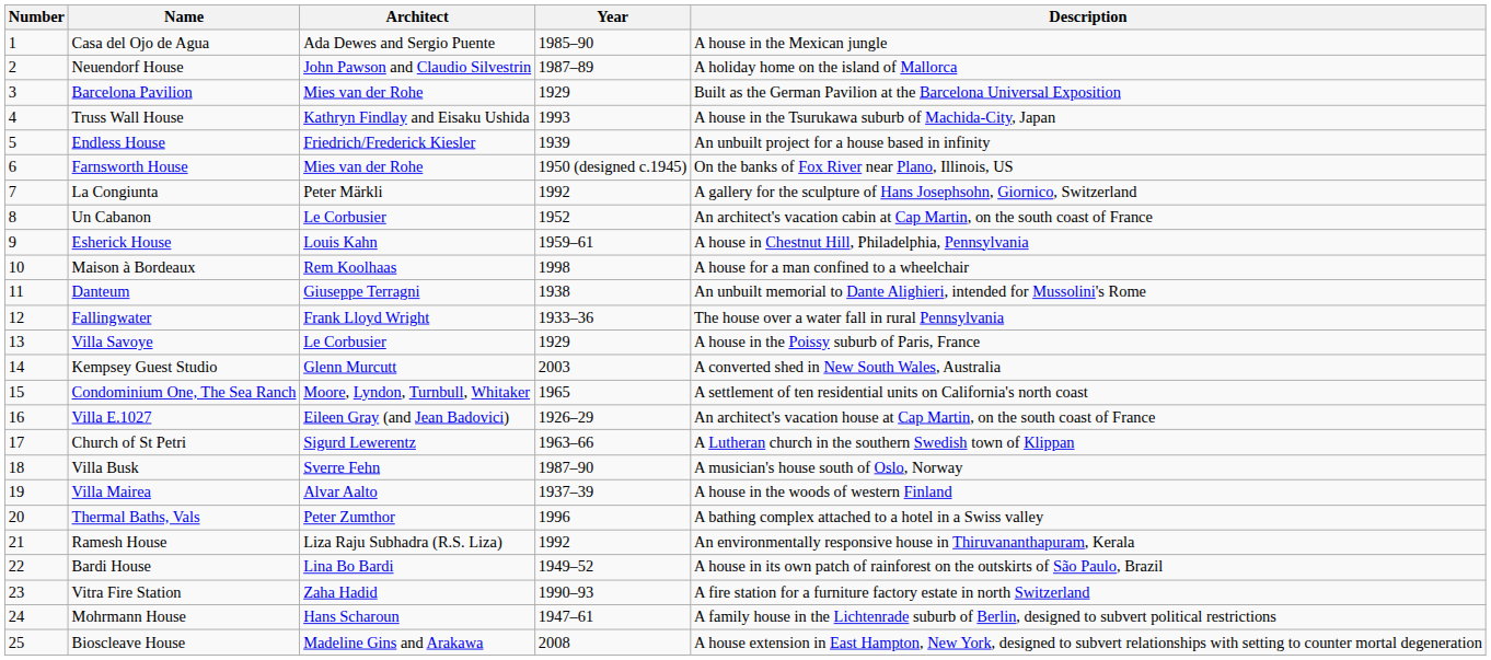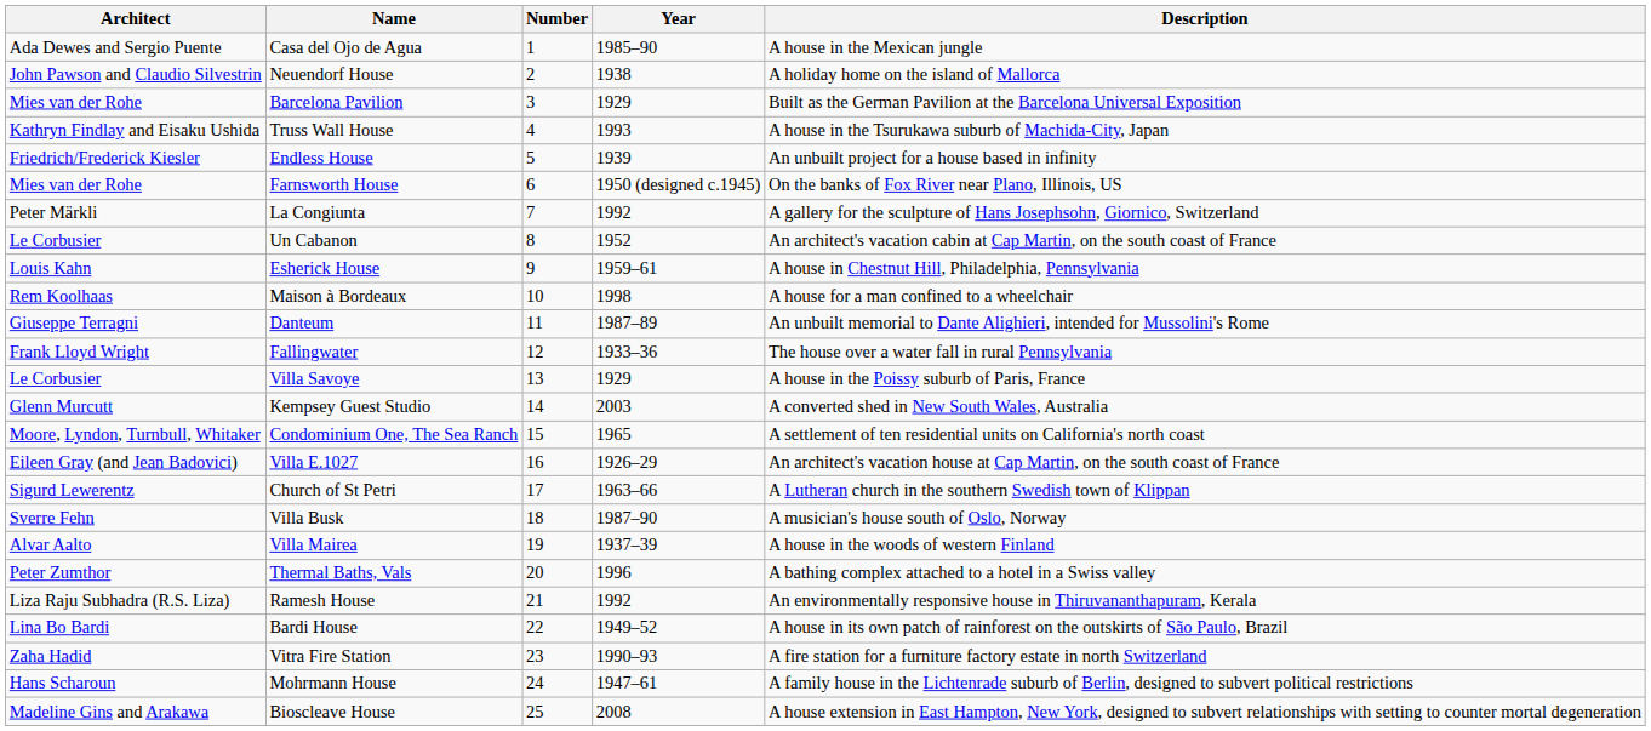 <table class="wikitable sortable">
 <tr>
+<th>Architect</th>
+<th>Name</th>
 <th>Number</th>
-<th>Name</th>
-<th>Architect</th>
 <th>Year</th>
 <th>Description</th>
 </tr>
 <tr>
+<td>Ada Dewes and Sergio Puente</td>
+<td>Casa del Ojo de Agua</td>
 <td>1</td>
-<td>Casa del Ojo de Agua</td>
-<td>Ada Dewes and Sergio Puente</td>
 <td>1985–90</td>
 <td>A house in the Mexican jungle</td>
 </tr>
 <tr>
+<td><a href='#'>John Pawson</a> and <a href='#'>Claudio Silvestrin</a></td>
+<td>Neuendorf House</td>
 <td>2</td>
-<td>Neuendorf House</td>
-<td><a href='#'>John Pawson</a> and <a href='#'>Claudio Silvestrin</a></td>
-<td>1987–89</td>
+<td>1938</td>
 <td>A holiday home on the island of <a href='#'>Mallorca</a></td>
 </tr>
 <tr>
+<td><a href='#'>Mies van der Rohe</a></td>
+<td><a href='#'>Barcelona Pavilion</a></td>
 <td>3</td>
-<td><a href='#'>Barcelona Pavilion</a></td>
-<td><a href='#'>Mies van der Rohe</a></td>
 <td>1929</td>
 <td>Built as the German Pavilion at the <a href='#'>Barcelona Universal Exposition</a></td>
 </tr>
 <tr>
+<td><a href='#'>Kathryn Findlay</a> and Eisaku Ushida</td>
+<td>Truss Wall House</td>
 <td>4</td>
-<td>Truss Wall House</td>
-<td><a href='#'>Kathryn Findlay</a> and Eisaku Ushida</td>
 <td>1993</td>
 <td>A house in the Tsurukawa suburb of <a href='#'>Machida-City</a>, Japan</td>
 </tr>
 <tr>
+<td><a href='#'>Friedrich/Frederick Kiesler</a></td>
+<td><a href='#'>Endless House</a></td>
 <td>5</td>
-<td><a href='#'>Endless House</a></td>
-<td><a href='#'>Friedrich/Frederick Kiesler</a></td>
 <td>1939</td>
 <td>An unbuilt project for a house based in infinity</td>
 </tr>
 <tr>
+<td><a href='#'>Mies van der Rohe</a></td>
+<td><a href='#'>Farnsworth House</a></td>
 <td>6</td>
-<td><a href='#'>Farnsworth House</a></td>
-<td><a href='#'>Mies van der Rohe</a></td>
 <td>1950 (designed c.1945)</td>
 <td>On the banks of <a href='#'>Fox River</a> near <a href='#'>Plano</a>, Illinois, US</td>
 </tr>
 <tr>
+<td>Peter Märkli</td>
+<td>La Congiunta</td>
 <td>7</td>
-<td>La Congiunta</td>
-<td>Peter Märkli</td>
 <td>1992</td>
 <td>A gallery for the sculpture of <a href='#'>Hans Josephsohn</a>, <a href='#'>Giornico</a>, Switzerland</td>
 </tr>
 <tr>
+<td><a href='#'>Le Corbusier</a></td>
+<td>Un Cabanon</td>
 <td>8</td>
-<td>Un Cabanon</td>
-<td><a href='#'>Le Corbusier</a></td>
 <td>1952</td>
 <td>An architect's vacation cabin at <a href='#'>Cap Martin</a>, on the south coast of France</td>
 </tr>
 <tr>
+<td><a href='#'>Louis Kahn</a></td>
+<td><a href='#'>Esherick House</a></td>
 <td>9</td>
-<td><a href='#'>Esherick House</a></td>
-<td><a href='#'>Louis Kahn</a></td>
 <td>1959–61</td>
 <td>A house in <a href='#'>Chestnut Hill</a>, Philadelphia, <a href='#'>Pennsylvania</a></td>
 </tr>
 <tr>
+<td><a href='#'>Rem Koolhaas</a></td>
+<td>Maison à Bordeaux</td>
 <td>10</td>
-<td>Maison à Bordeaux</td>
-<td><a href='#'>Rem Koolhaas</a></td>
 <td>1998</td>
 <td>A house for a man confined to a wheelchair</td>
 </tr>
 <tr>
+<td><a href='#'>Giuseppe Terragni</a></td>
+<td><a href='#'>Danteum</a></td>
 <td>11</td>
-<td><a href='#'>Danteum</a></td>
-<td><a href='#'>Giuseppe Terragni</a></td>
-<td>1938</td>
+<td>1987–89</td>
 <td>An unbuilt memorial to <a href='#'>Dante Alighieri</a>, intended for <a href='#'>Mussolini</a>'s Rome</td>
 </tr>
 <tr>
+<td><a href='#'>Frank Lloyd Wright</a></td>
+<td><a href='#'>Fallingwater</a></td>
 <td>12</td>
-<td><a href='#'>Fallingwater</a></td>
-<td><a href='#'>Frank Lloyd Wright</a></td>
 <td>1933–36</td>
 <td>The house over a water fall in rural <a href='#'>Pennsylvania</a></td>
 </tr>
 <tr>
+<td><a href='#'>Le Corbusier</a></td>
+<td><a href='#'>Villa Savoye</a></td>
 <td>13</td>
-<td><a href='#'>Villa Savoye</a></td>
-<td><a href='#'>Le Corbusier</a></td>
 <td>1929</td>
 <td>A house in the <a href='#'>Poissy</a> suburb of Paris, France</td>
 </tr>
 <tr>
+<td><a href='#'>Glenn Murcutt</a></td>
+<td>Kempsey Guest Studio</td>
 <td>14</td>
-<td>Kempsey Guest Studio</td>
-<td><a href='#'>Glenn Murcutt</a></td>
 <td>2003</td>
 <td>A converted shed in <a href='#'>New South Wales</a>, Australia</td>
 </tr>
 <tr>
+<td><a href='#'>Moore</a>, <a href='#'>Lyndon</a>, <a href='#'>Turnbull</a>, <a href='#'>Whitaker</a></td>
+<td><a href='#'>Condominium One, The Sea Ranch</a></td>
 <td>15</td>
-<td><a href='#'>Condominium One, The Sea Ranch</a></td>
-<td><a href='#'>Moore</a>, <a href='#'>Lyndon</a>, <a href='#'>Turnbull</a>, <a href='#'>Whitaker</a></td>
 <td>1965</td>
 <td>A settlement of ten residential units on California's north coast</td>
 </tr>
 <tr>
+<td><a href='#'>Eileen Gray</a> (and <a href='#'>Jean Badovici</a>)</td>
+<td><a href='#'>Villa E.1027</a></td>
 <td>16</td>
-<td><a href='#'>Villa E.1027</a></td>
-<td><a href='#'>Eileen Gray</a> (and <a href='#'>Jean Badovici</a>)</td>
 <td>1926–29</td>
 <td>An architect's vacation house at <a href='#'>Cap Martin</a>, on the south coast of France</td>
 </tr>
 <tr>
+<td><a href='#'>Sigurd Lewerentz</a></td>
+<td>Church of St Petri</td>
 <td>17</td>
-<td>Church of St Petri</td>
-<td><a href='#'>Sigurd Lewerentz</a></td>
 <td>1963–66</td>
 <td>A <a href='#'>Lutheran</a> church in the southern <a href='#'>Swedish</a> town of <a href='#'>Klippan</a></td>
 </tr>
 <tr>
+<td><a href='#'>Sverre Fehn</a></td>
+<td>Villa Busk</td>
 <td>18</td>
-<td>Villa Busk</td>
-<td><a href='#'>Sverre Fehn</a></td>
 <td>1987–90</td>
 <td>A musician's house south of <a href='#'>Oslo</a>, Norway</td>
 </tr>
 <tr>
+<td><a href='#'>Alvar Aalto</a></td>
+<td><a href='#'>Villa Mairea</a></td>
 <td>19</td>
-<td><a href='#'>Villa Mairea</a></td>
-<td><a href='#'>Alvar Aalto</a></td>
 <td>1937–39</td>
 <td>A house in the woods of western <a href='#'>Finland</a></td>
 </tr>
 <tr>
+<td><a href='#'>Peter Zumthor</a></td>
+<td><a href='#'>Thermal Baths, Vals</a></td>
 <td>20</td>
-<td><a href='#'>Thermal Baths, Vals</a></td>
-<td><a href='#'>Peter Zumthor</a></td>
 <td>1996</td>
 <td>A bathing complex attached to a hotel in a Swiss valley</td>
 </tr>
 <tr>
+<td>Liza Raju Subhadra (R.S. Liza)</td>
+<td>Ramesh House</td>
 <td>21</td>
-<td>Ramesh House</td>
-<td>Liza Raju Subhadra (R.S. Liza)</td>
 <td>1992</td>
 <td>An environmentally responsive house in <a href='#'>Thiruvananthapuram</a>, Kerala</td>
 </tr>
 <tr>
+<td><a href='#'>Lina Bo Bardi</a></td>
+<td>Bardi House</td>
 <td>22</td>
-<td>Bardi House</td>
-<td><a href='#'>Lina Bo Bardi</a></td>
 <td>1949–52</td>
 <td>A house in its own patch of rainforest on the outskirts of <a href='#'>São Paulo</a>, Brazil</td>
 </tr>
 <tr>
+<td><a href='#'>Zaha Hadid</a></td>
+<td>Vitra Fire Station</td>
 <td>23</td>
-<td>Vitra Fire Station</td>
-<td><a href='#'>Zaha Hadid</a></td>
 <td>1990–93</td>
 <td>A fire station for a furniture factory estate in north <a href='#'>Switzerland</a></td>
 </tr>
 <tr>
+<td><a href='#'>Hans Scharoun</a></td>
+<td>Mohrmann House</td>
 <td>24</td>
-<td>Mohrmann House</td>
-<td><a href='#'>Hans Scharoun</a></td>
 <td>1947–61</td>
 <td>A family house in the <a href='#'>Lichtenrade</a> suburb of <a href='#'>Berlin</a>, designed to subvert political restrictions</td>
 </tr>
 <tr>
+<td><a href='#'>Madeline Gins</a> and <a href='#'>Arakawa</a></td>
+<td>Bioscleave House</td>
 <td>25</td>
-<td>Bioscleave House</td>
-<td><a href='#'>Madeline Gins</a> and <a href='#'>Arakawa</a></td>
 <td>2008</td>
 <td>A house extension in <a href='#'>East Hampton</a>, <a href='#'>New York</a>, designed to subvert relationships with setting to counter mortal degeneration</td>
 </tr>
 </table>
